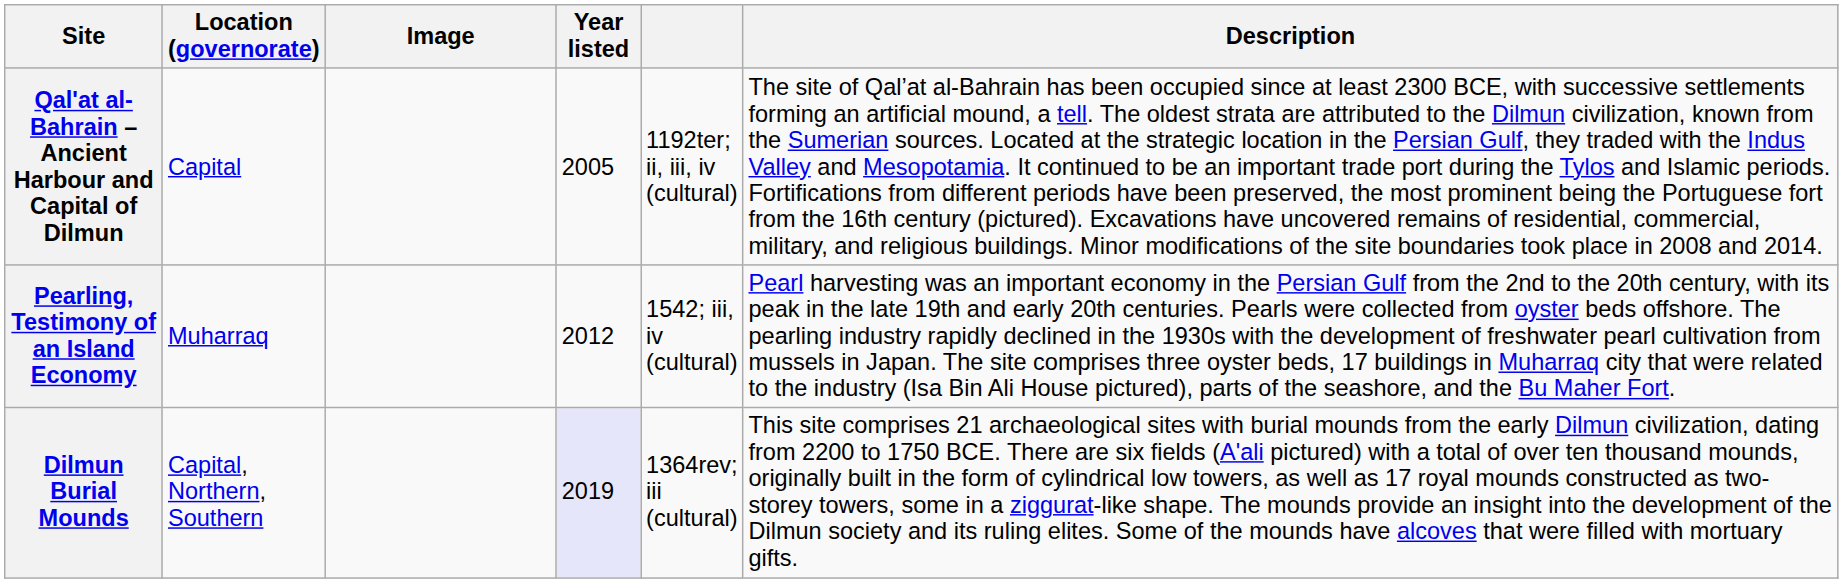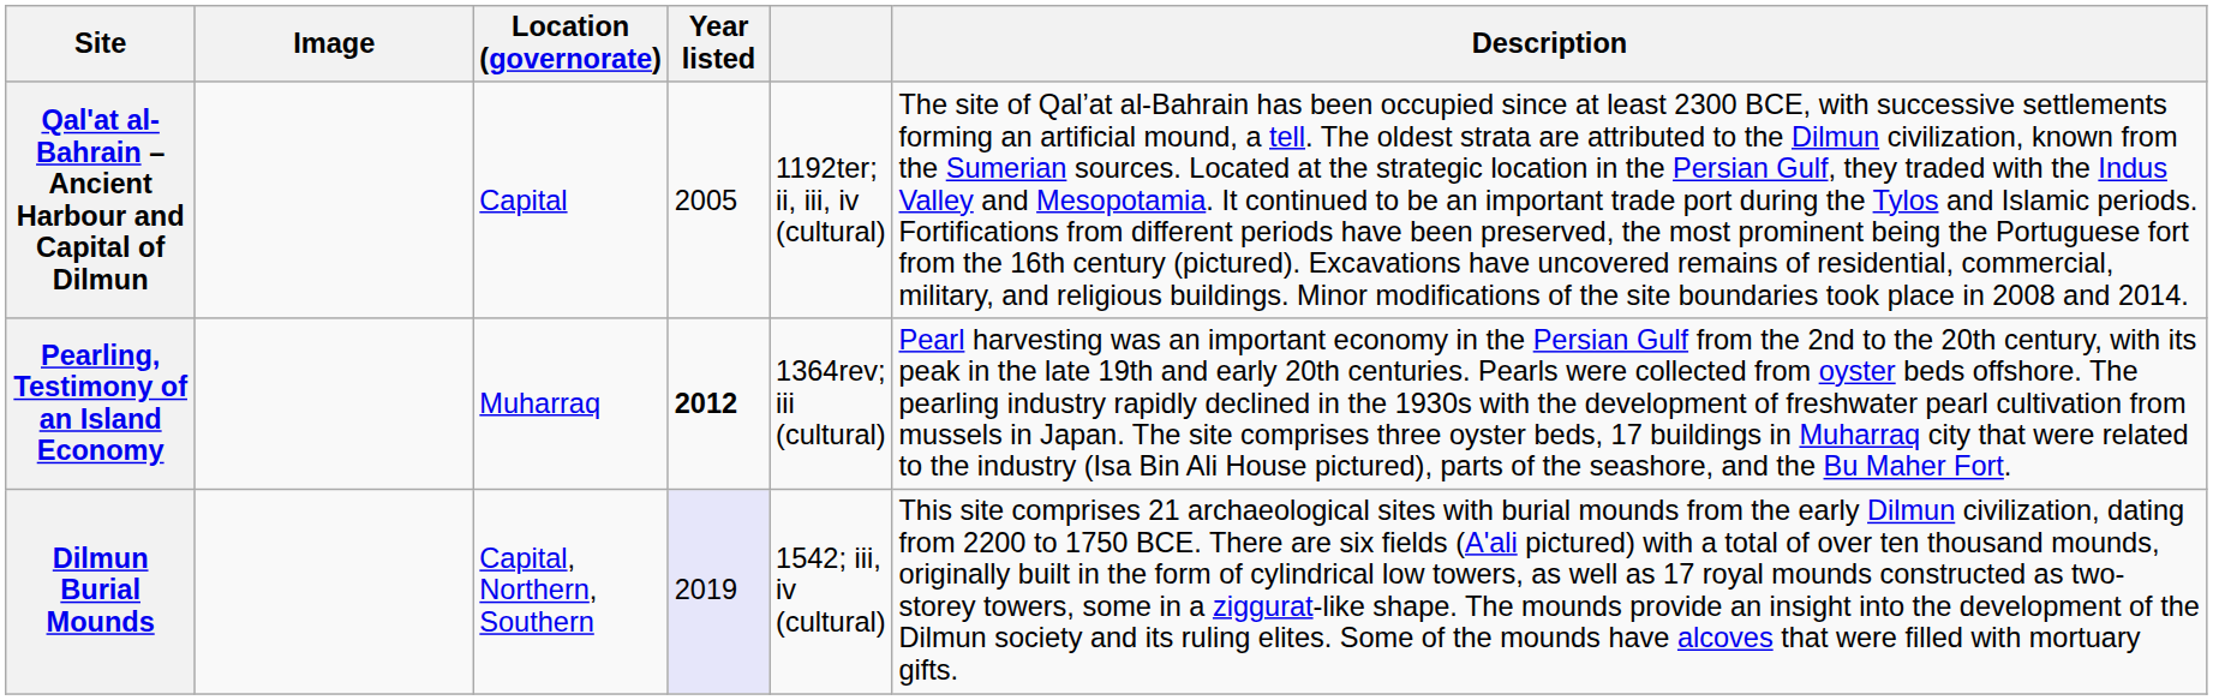 <table class="wikitable sortable plainrowheaders">
 <tr>
 <th style="width:100px;" scope="col">Site</th>
+<th class="unsortable" style="width:150px;" scope="col">Image</th>
 <th style="width:80px;" scope="col">Location (<a href='#'>governorate</a>)</th>
-<th class="unsortable" style="width:150px;" scope="col">Image</th>
 <th style="width:50px;" scope="col">Year listed</th>
 <th style="width:60px;" scope="col" data-sort-type="number"></th>
 <th scope="col" class="unsortable">Description</th>
 </tr>
 <tr>
 <th scope="row"><a href='#'>Qal'at al-Bahrain</a> – Ancient Harbour and Capital of Dilmun</th>
+<td></td>
 <td><a href='#'>Capital</a></td>
-<td></td>
 <td>2005</td>
 <td>1192ter; ii, iii, iv (cultural)</td>
 <td>The site of Qal’at al-Bahrain has been occupied since at least 2300 BCE, with successive settlements forming an artificial mound, a <a href='#'>tell</a>. The oldest strata are attributed to the <a href='#'>Dilmun</a> civilization, known from the <a href='#'>Sumerian</a> sources. Located at the strategic location in the <a href='#'>Persian Gulf</a>, they traded with the <a href='#'>Indus Valley</a> and <a href='#'>Mesopotamia</a>. It continued to be an important trade port during the <a href='#'>Tylos</a> and Islamic periods. Fortifications from different periods have been preserved, the most prominent being the Portuguese fort from the 16th century (pictured). Excavations have uncovered remains of residential, commercial, military, and religious buildings. Minor modifications of the site boundaries took place in 2008 and 2014.</td>
 </tr>
 <tr>
 <th scope="row"><a href='#'>Pearling, Testimony of an Island Economy</a></th>
+<td></td>
 <td><a href='#'>Muharraq</a></td>
-<td></td>
-<td>2012</td>
-<td>1542; iii, iv (cultural)</td>
+<td><strong>2012</strong></td>
+<td>1364rev; iii (cultural)</td>
 <td><a href='#'>Pearl</a> harvesting was an important economy in the <a href='#'>Persian Gulf</a> from the 2nd to the 20th century, with its peak in the late 19th and early 20th centuries. Pearls were collected from <a href='#'>oyster</a> beds offshore. The pearling industry rapidly declined in the 1930s with the development of freshwater pearl cultivation from mussels in Japan. The site comprises three oyster beds, 17 buildings in <a href='#'>Muharraq</a> city that were related to the industry (Isa Bin Ali House pictured), parts of the seashore, and the <a href='#'>Bu Maher Fort</a>.</td>
 </tr>
 <tr>
 <th scope="row"><a href='#'>Dilmun Burial Mounds</a></th>
+<td></td>
 <td><a href='#'>Capital</a>, <a href='#'>Northern</a>, <a href='#'>Southern</a></td>
-<td></td>
 <td style="background: lavender;">2019</td>
-<td>1364rev; iii (cultural)</td>
+<td>1542; iii, iv (cultural)</td>
 <td>This site comprises 21 archaeological sites with burial mounds from the early <a href='#'>Dilmun</a> civilization, dating from 2200 to 1750 BCE. There are six fields (<a href='#'>A'ali</a> pictured) with a total of over ten thousand mounds, originally built in the form of cylindrical low towers, as well as 17 royal mounds constructed as two-storey towers, some in a <a href='#'>ziggurat</a>-like shape. The mounds provide an insight into the development of the Dilmun society and its ruling elites. Some of the mounds have <a href='#'>alcoves</a> that were filled with mortuary gifts.</td>
 </tr>
 </table>
